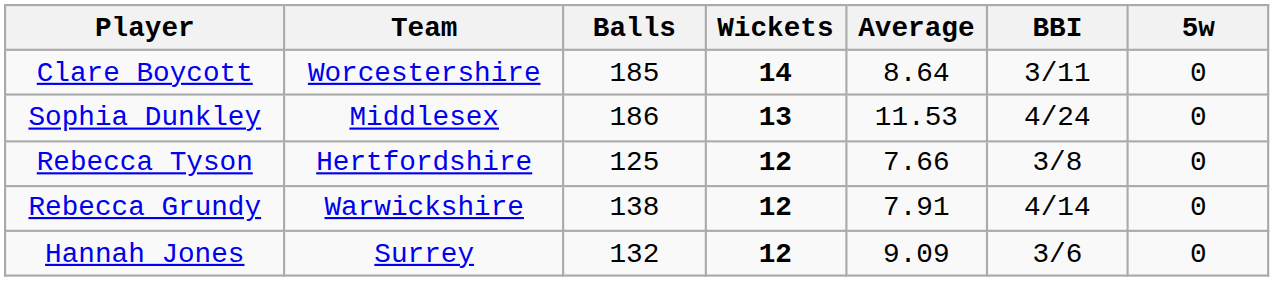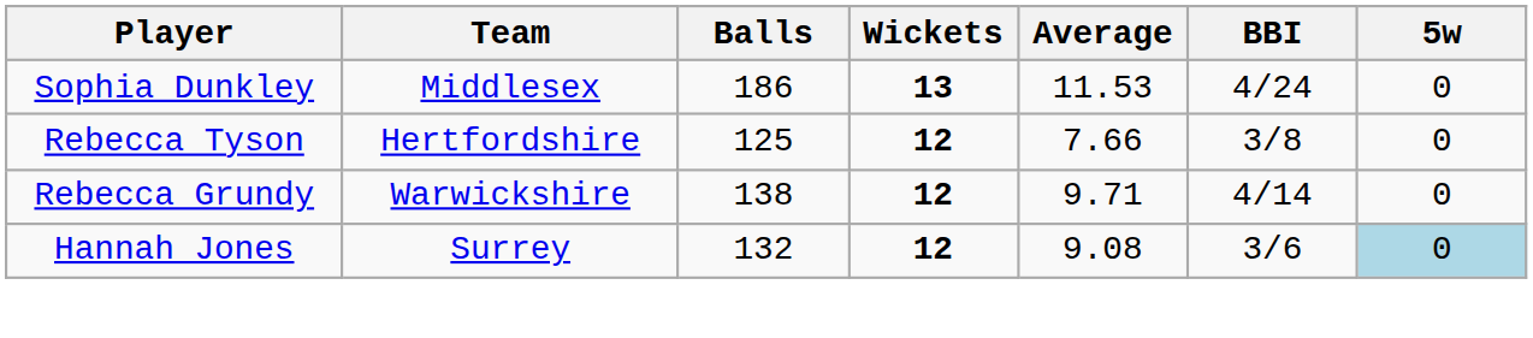 <table class="wikitable" style="text-align:center">
 <tr>
 <th width=125>Player</th>
 <th width=125>Team</th>
 <th width=60>Balls</th>
 <th width=60>Wickets</th>
 <th width=60>Average</th>
 <th width=60>BBI</th>
 <th width=60>5w</th>
-</tr>
-<tr>
-<td><a href='#'>Clare Boycott</a></td>
-<td><a href='#'>Worcestershire</a></td>
-<td>185</td>
-<td><strong>14</strong></td>
-<td>8.64</td>
-<td>3/11</td>
-<td>0</td>
 </tr>
 <tr>
 <td><a href='#'>Sophia Dunkley</a></td>
 <td><a href='#'>Middlesex</a></td>
 <td>186</td>
 <td><strong>13</strong></td>
 <td>11.53</td>
 <td>4/24</td>
 <td>0</td>
 </tr>
 <tr>
 <td><a href='#'>Rebecca Tyson</a></td>
 <td><a href='#'>Hertfordshire</a></td>
 <td>125</td>
 <td><strong>12</strong></td>
 <td>7.66</td>
 <td>3/8</td>
 <td>0</td>
 </tr>
 <tr>
 <td><a href='#'>Rebecca Grundy</a></td>
 <td><a href='#'>Warwickshire</a></td>
 <td>138</td>
 <td><strong>12</strong></td>
-<td>7.91</td>
+<td>9.71</td>
 <td>4/14</td>
 <td>0</td>
 </tr>
 <tr>
 <td><a href='#'>Hannah Jones</a></td>
 <td><a href='#'>Surrey</a></td>
 <td>132</td>
 <td><strong>12</strong></td>
-<td>9.09</td>
+<td>9.08</td>
 <td>3/6</td>
-<td>0</td>
+<td style="background: lightblue;">0</td>
 </tr>
 </table>
